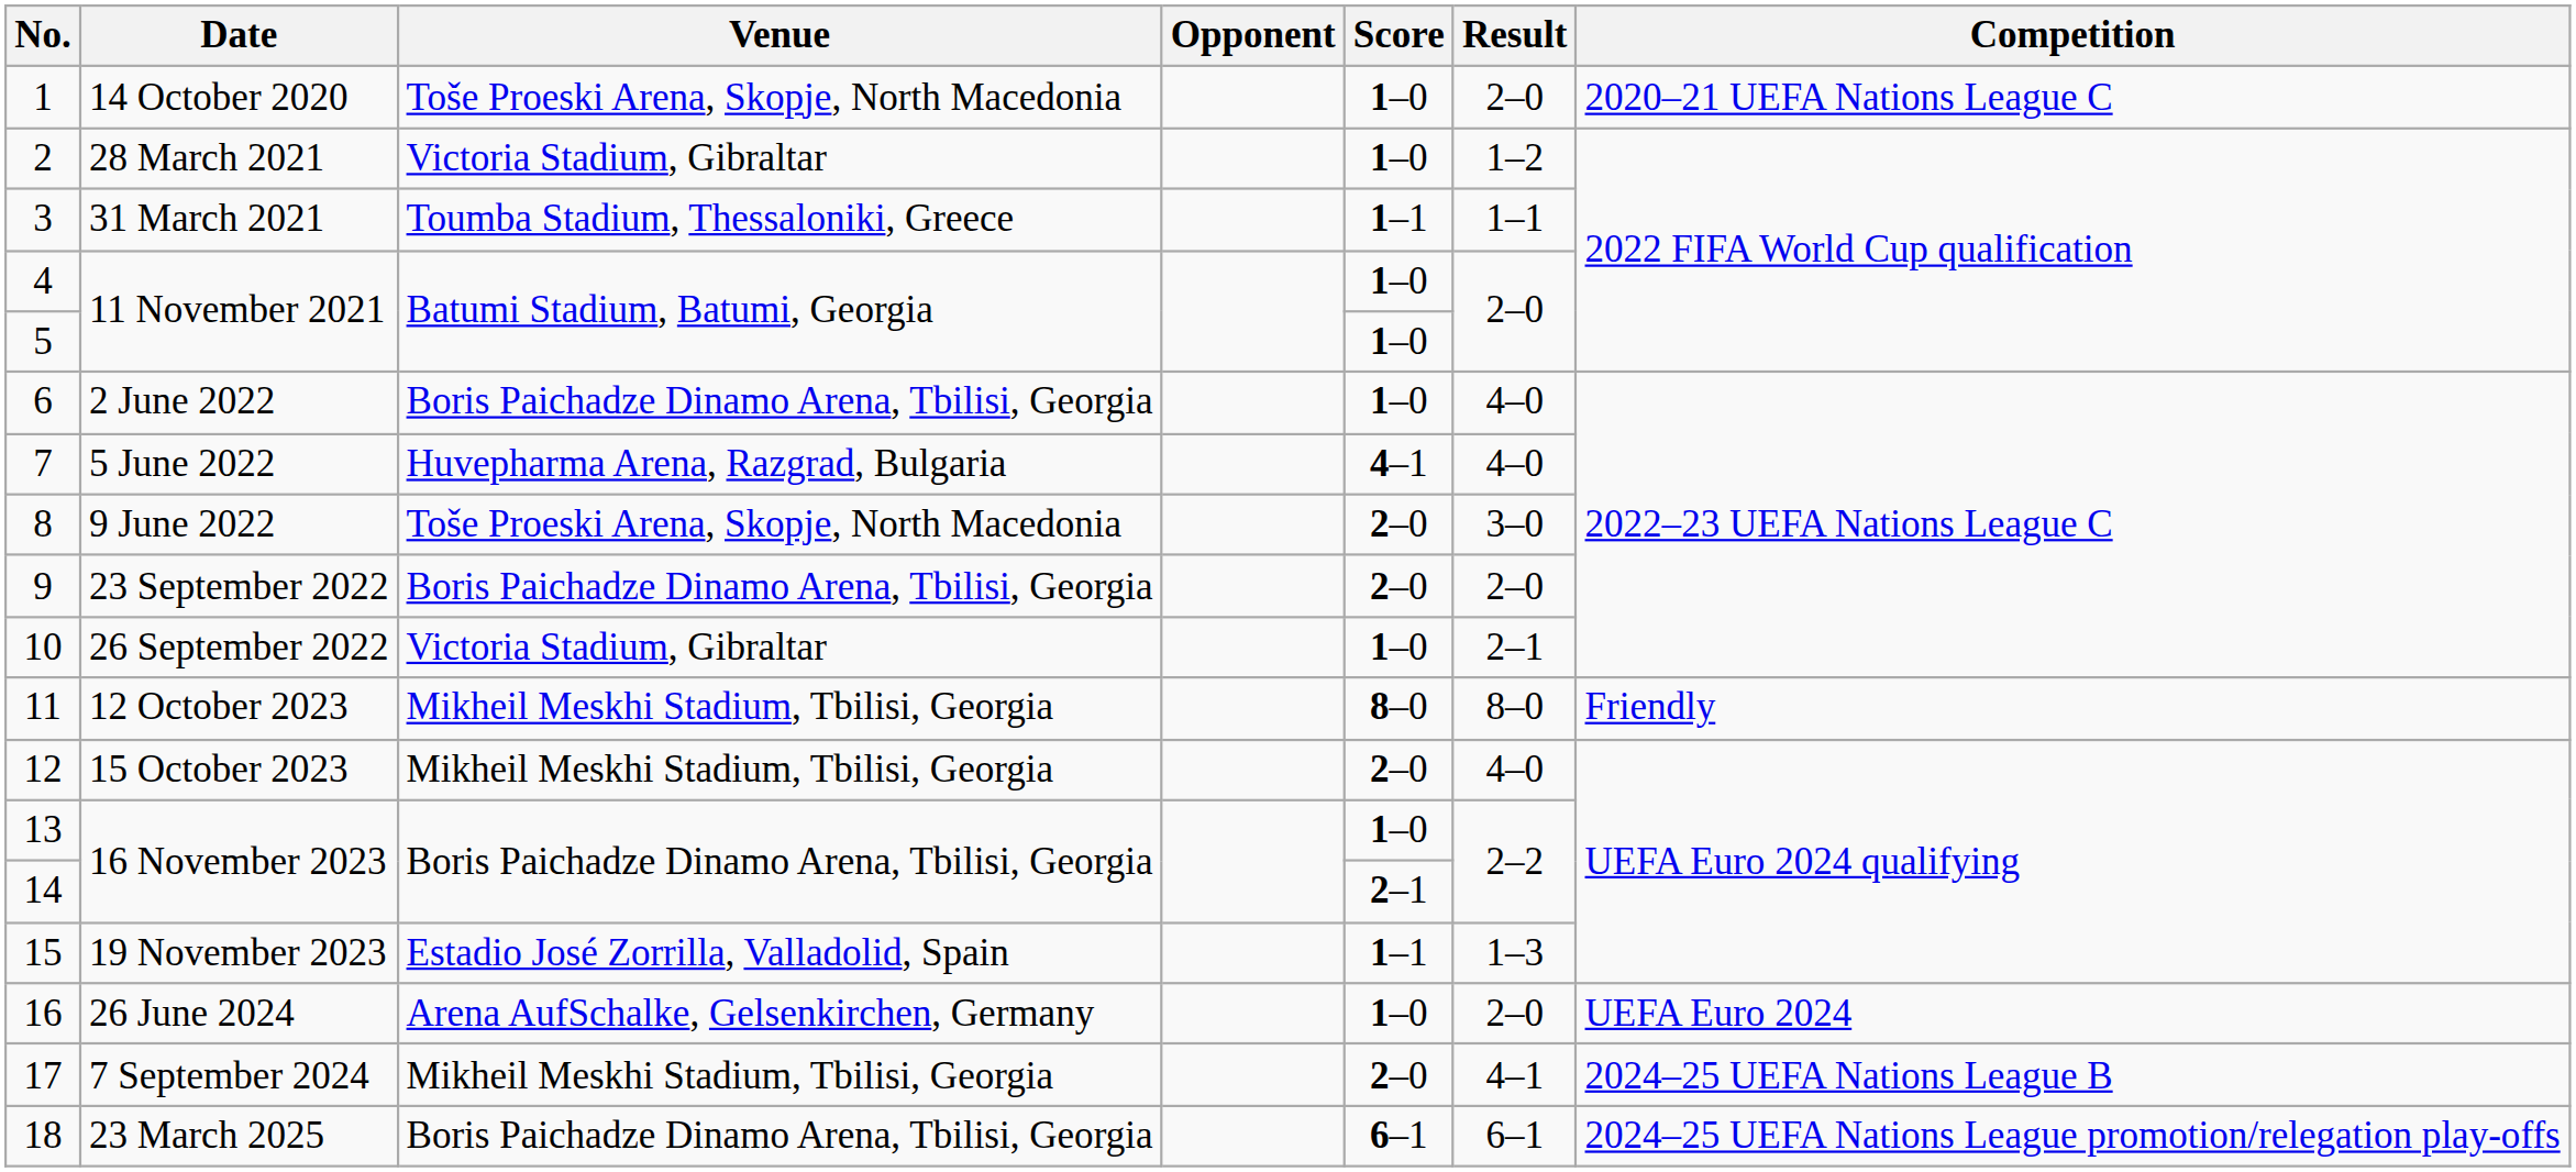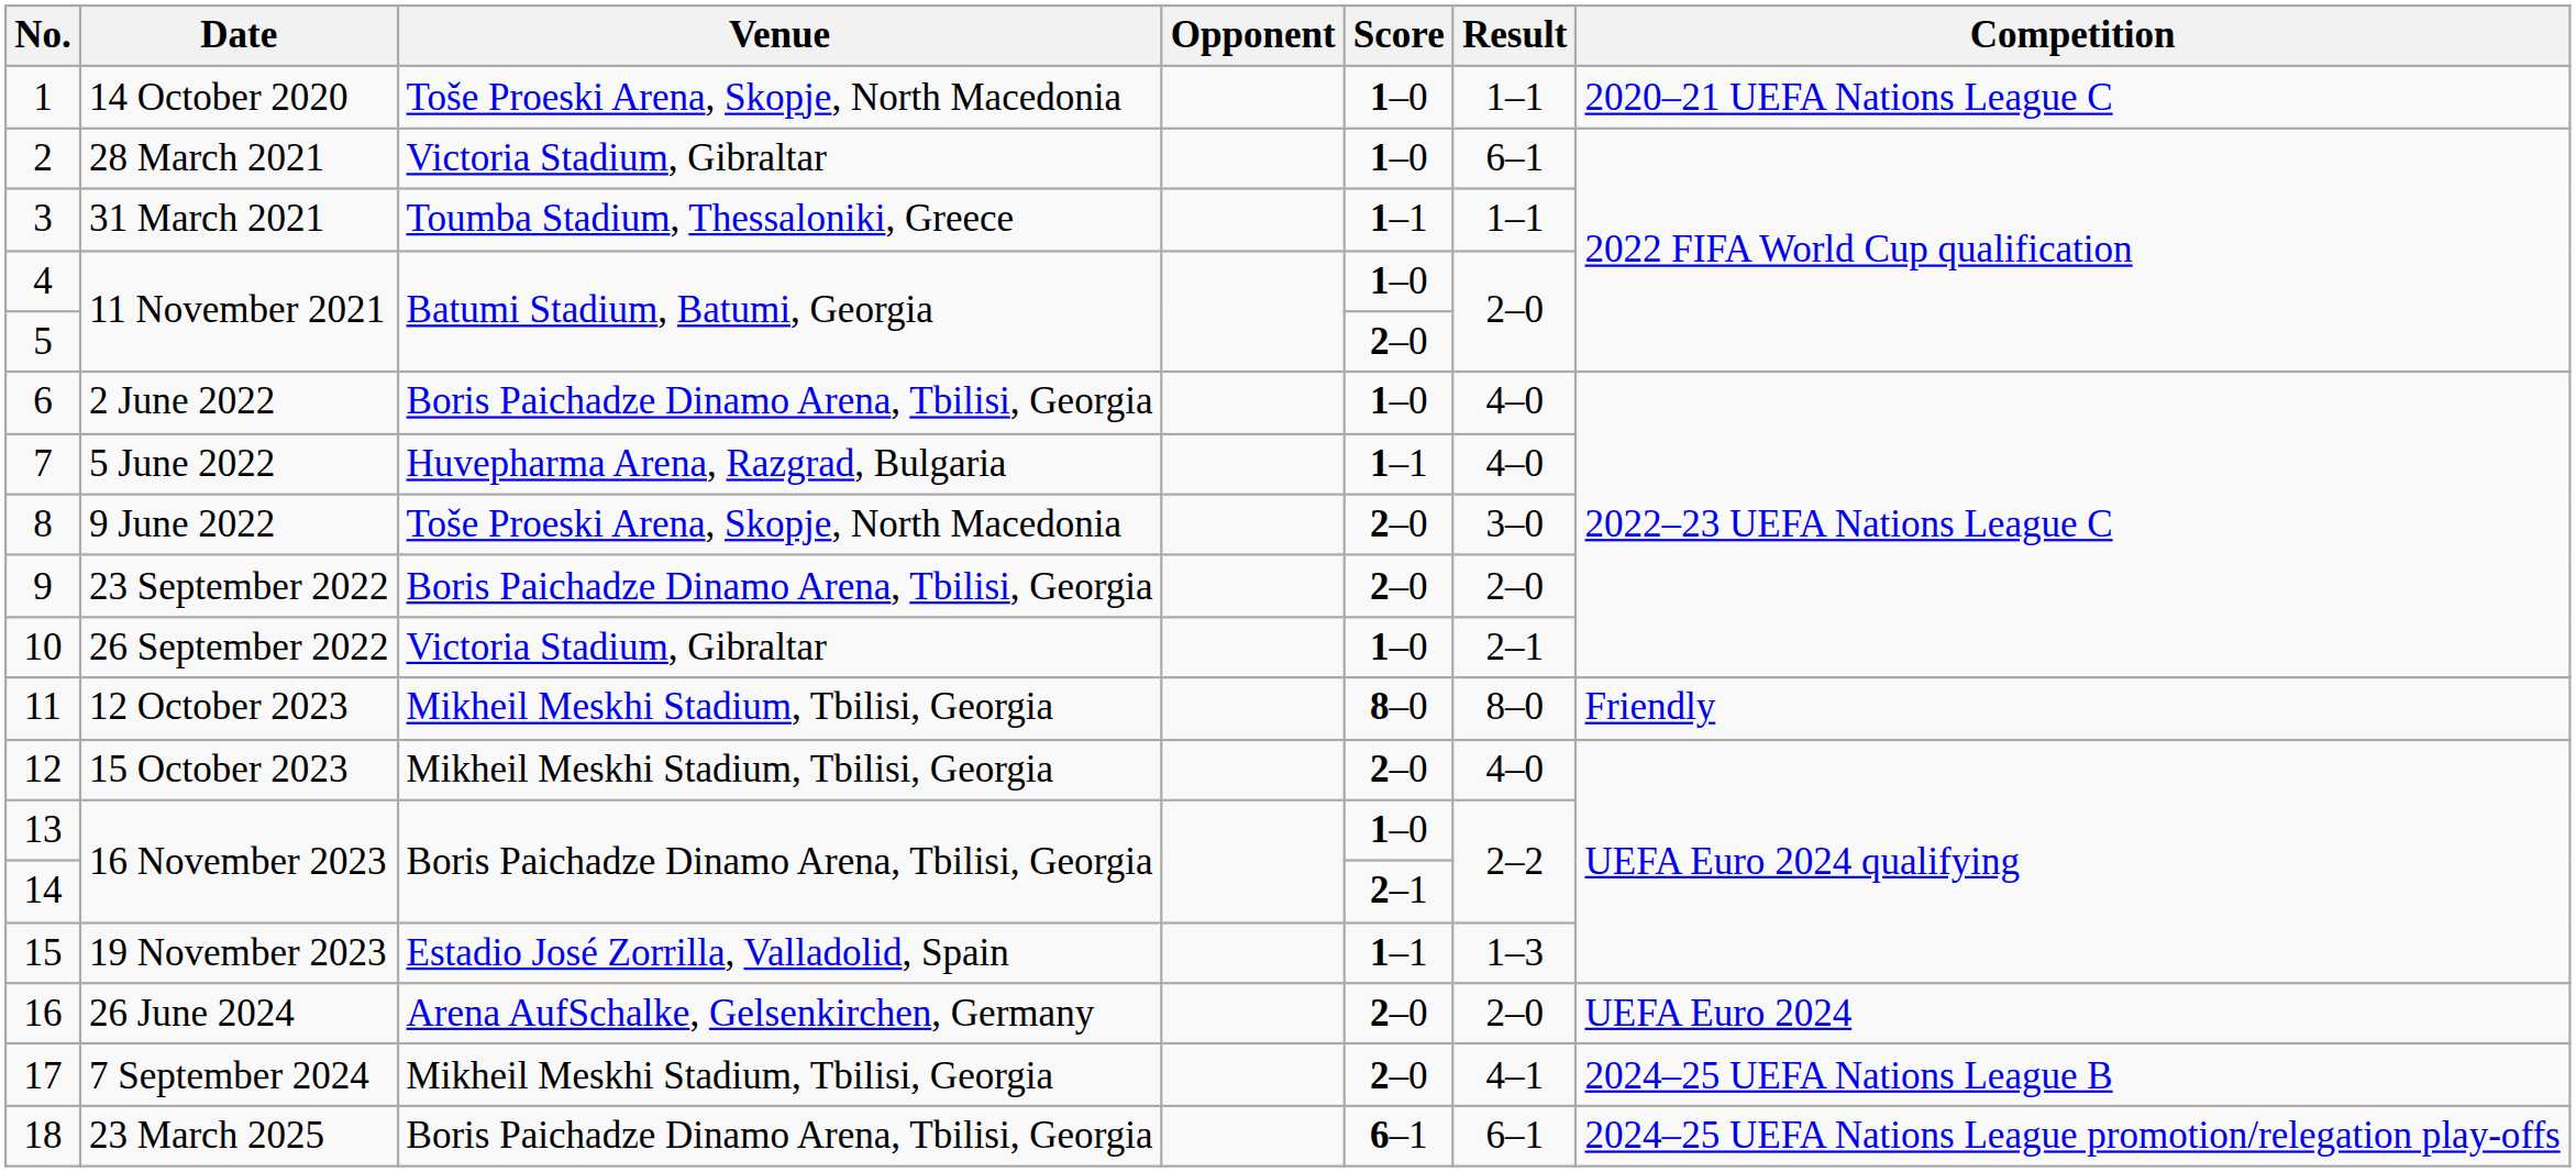 <table class="wikitable sortable">
 <tr>
 <th scope="col">No.</th>
 <th scope="col">Date</th>
 <th scope="col">Venue</th>
 <th scope="col">Opponent</th>
 <th scope="col">Score</th>
 <th scope="col">Result</th>
 <th scope="col">Competition</th>
 </tr>
 <tr>
 <td align="center">1</td>
 <td>14 October 2020</td>
 <td><a href='#'>Toše Proeski Arena</a>, <a href='#'>Skopje</a>, North Macedonia</td>
 <td></td>
 <td align="center"><strong>1</strong>–0</td>
-<td align="center">2–0</td>
+<td align="center">1–1</td>
 <td><a href='#'>2020–21 UEFA Nations League C</a></td>
 </tr>
 <tr>
 <td align="center">2</td>
 <td>28 March 2021</td>
 <td><a href='#'>Victoria Stadium</a>, Gibraltar</td>
 <td></td>
 <td align="center"><strong>1</strong>–0</td>
-<td align="center">1–2</td>
+<td align="center">6–1</td>
 <td rowspan="4"><a href='#'>2022 FIFA World Cup qualification</a></td>
 </tr>
 <tr>
 <td align="center">3</td>
 <td>31 March 2021</td>
 <td><a href='#'>Toumba Stadium</a>, <a href='#'>Thessaloniki</a>, Greece</td>
 <td></td>
 <td align="center"><strong>1</strong>–1</td>
 <td align="center">1–1</td>
 </tr>
 <tr>
 <td align="center">4</td>
 <td rowspan="2">11 November 2021</td>
 <td rowspan="2"><a href='#'>Batumi Stadium</a>, <a href='#'>Batumi</a>, Georgia</td>
 <td rowspan="2"></td>
 <td align="center"><strong>1</strong>–0</td>
 <td rowspan="2" align="center">2–0</td>
 </tr>
 <tr>
 <td align="center">5</td>
-<td align="center"><strong>1</strong>–0</td>
+<td align="center"><strong>2</strong>–0</td>
 </tr>
 <tr>
 <td align="center">6</td>
 <td>2 June 2022</td>
 <td><a href='#'>Boris Paichadze Dinamo Arena</a>, <a href='#'>Tbilisi</a>, Georgia</td>
 <td></td>
 <td align="center"><strong>1</strong>–0</td>
 <td align="center">4–0</td>
 <td rowspan="5"><a href='#'>2022–23 UEFA Nations League C</a></td>
 </tr>
 <tr>
 <td align="center">7</td>
 <td>5 June 2022</td>
 <td><a href='#'>Huvepharma Arena</a>, <a href='#'>Razgrad</a>, Bulgaria</td>
 <td></td>
-<td align="center"><strong>4</strong>–1</td>
+<td align="center"><strong>1</strong>–1</td>
 <td align="center">4–0</td>
 </tr>
 <tr>
 <td align="center">8</td>
 <td>9 June 2022</td>
 <td><a href='#'>Toše Proeski Arena</a>, <a href='#'>Skopje</a>, North Macedonia</td>
 <td></td>
 <td align="center"><strong>2</strong>–0</td>
 <td align="center">3–0</td>
 </tr>
 <tr>
 <td align="center">9</td>
 <td>23 September 2022</td>
 <td><a href='#'>Boris Paichadze Dinamo Arena</a>, <a href='#'>Tbilisi</a>, Georgia</td>
 <td></td>
 <td align="center"><strong>2</strong>–0</td>
 <td align="center">2–0</td>
 </tr>
 <tr>
 <td align="center">10</td>
 <td>26 September 2022</td>
 <td><a href='#'>Victoria Stadium</a>, Gibraltar</td>
 <td></td>
 <td align="center"><strong>1</strong>–0</td>
 <td align="center">2–1</td>
 </tr>
 <tr>
 <td align="center">11</td>
 <td>12 October 2023</td>
 <td><a href='#'>Mikheil Meskhi Stadium</a>, Tbilisi, Georgia</td>
 <td></td>
 <td align="center"><strong>8</strong>–0</td>
 <td align="center">8–0</td>
 <td><a href='#'>Friendly</a></td>
 </tr>
 <tr>
 <td align="center">12</td>
 <td>15 October 2023</td>
 <td>Mikheil Meskhi Stadium, Tbilisi, Georgia</td>
 <td></td>
 <td align="center"><strong>2</strong>–0</td>
 <td align="center">4–0</td>
 <td rowspan="4"><a href='#'>UEFA Euro 2024 qualifying</a></td>
 </tr>
 <tr>
 <td align="center">13</td>
 <td rowspan="2">16 November 2023</td>
 <td rowspan="2">Boris Paichadze Dinamo Arena, Tbilisi, Georgia</td>
 <td rowspan="2"></td>
 <td align="center"><strong>1</strong>–0</td>
 <td rowspan="2" align="center">2–2</td>
 </tr>
 <tr>
 <td align="center">14</td>
 <td align="center"><strong>2</strong>–1</td>
 </tr>
 <tr>
 <td align="center">15</td>
 <td>19 November 2023</td>
 <td><a href='#'>Estadio José Zorrilla</a>, <a href='#'>Valladolid</a>, Spain</td>
 <td></td>
 <td align="center"><strong>1</strong>–1</td>
 <td align="center">1–3</td>
 </tr>
 <tr>
 <td align="center">16</td>
 <td>26 June 2024</td>
 <td><a href='#'>Arena AufSchalke</a>, <a href='#'>Gelsenkirchen</a>, Germany</td>
 <td></td>
-<td align="center"><strong>1</strong>–0</td>
+<td align="center"><strong>2</strong>–0</td>
 <td align="center">2–0</td>
 <td><a href='#'>UEFA Euro 2024</a></td>
 </tr>
 <tr>
 <td align="center">17</td>
 <td>7 September 2024</td>
 <td>Mikheil Meskhi Stadium, Tbilisi, Georgia</td>
 <td></td>
 <td align="center"><strong>2</strong>–0</td>
 <td align="center">4–1</td>
 <td><a href='#'>2024–25 UEFA Nations League B</a></td>
 </tr>
 <tr>
 <td align="center">18</td>
 <td>23 March 2025</td>
 <td>Boris Paichadze Dinamo Arena, Tbilisi, Georgia</td>
 <td></td>
 <td align="center"><strong>6</strong>–1</td>
 <td align="center">6–1</td>
 <td><a href='#'>2024–25 UEFA Nations League promotion/relegation play-offs</a></td>
 </tr>
 </table>
